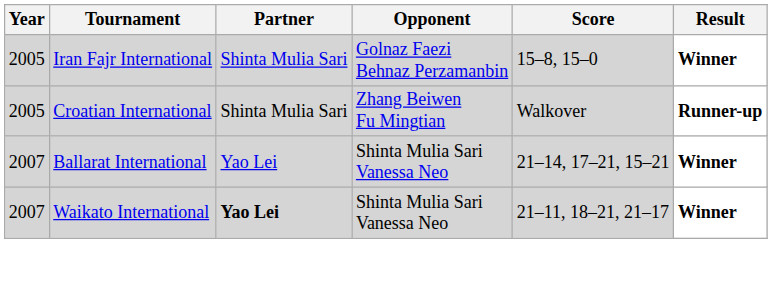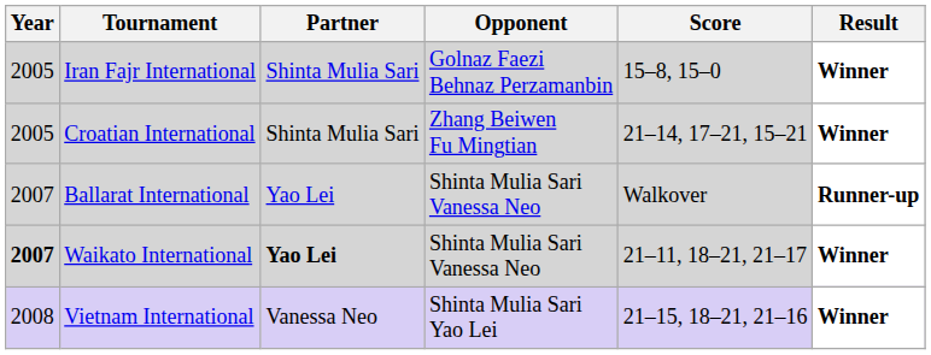 <table class="sortable wikitable" style="font-size: 90%;">
 <tr>
 <th>Year</th>
 <th>Tournament</th>
 <th>Partner</th>
 <th>Opponent</th>
 <th>Score</th>
 <th>Result</th>
 </tr>
 <tr style="background:#D5D5D5">
 <td align="center">2005</td>
 <td align="left"><a href='#'>Iran Fajr International</a></td>
 <td align="left"> <a href='#'>Shinta Mulia Sari</a></td>
 <td align="left"> <a href='#'>Golnaz Faezi</a><br> <a href='#'>Behnaz Perzamanbin</a></td>
 <td align="left">15–8, 15–0</td>
 <td style="text-align:left; background:white"> <strong>Winner</strong></td>
 </tr>
 <tr style="background:#D5D5D5">
 <td align="center">2005</td>
 <td align="left"><a href='#'>Croatian International</a></td>
 <td align="left"> Shinta Mulia Sari</td>
 <td align="left"> <a href='#'>Zhang Beiwen</a><br> <a href='#'>Fu Mingtian</a></td>
-<td align="left">Walkover</td>
-<td style="text-align:left; background:white"> <strong>Runner-up</strong></td>
+<td align="left">21–14, 17–21, 15–21</td>
+<td style="text-align:left; background:white"> <strong>Winner</strong></td>
 </tr>
 <tr style="background:#D5D5D5">
 <td align="center">2007</td>
 <td align="left"><a href='#'>Ballarat International</a></td>
 <td align="left"> <a href='#'>Yao Lei</a></td>
 <td align="left"> Shinta Mulia Sari<br> <a href='#'>Vanessa Neo</a></td>
-<td align="left">21–14, 17–21, 15–21</td>
-<td style="text-align:left; background:white"> <strong>Winner</strong></td>
+<td align="left">Walkover</td>
+<td style="text-align:left; background:white"> <strong>Runner-up</strong></td>
 </tr>
 <tr style="background:#D5D5D5">
-<td align="center">2007</td>
+<td align="center"><strong>2007</strong></td>
 <td align="left"><a href='#'>Waikato International</a></td>
 <td align="left"><strong> Yao Lei</strong></td>
 <td align="left"> Shinta Mulia Sari<br> Vanessa Neo</td>
 <td align="left">21–11, 18–21, 21–17</td>
 <td style="text-align:left; background:white"> <strong>Winner</strong></td>
 </tr>
+<tr style="background:#D8CEF6">
+<td align="center">2008</td>
+<td align="left"><a href='#'>Vietnam International</a></td>
+<td align="left"> Vanessa Neo</td>
+<td align="left"> Shinta Mulia Sari<br> Yao Lei</td>
+<td align="left">21–15, 18–21, 21–16</td>
+<td style="text-align:left; background:white"> <strong>Winner</strong></td>
+</tr>
 </table>
